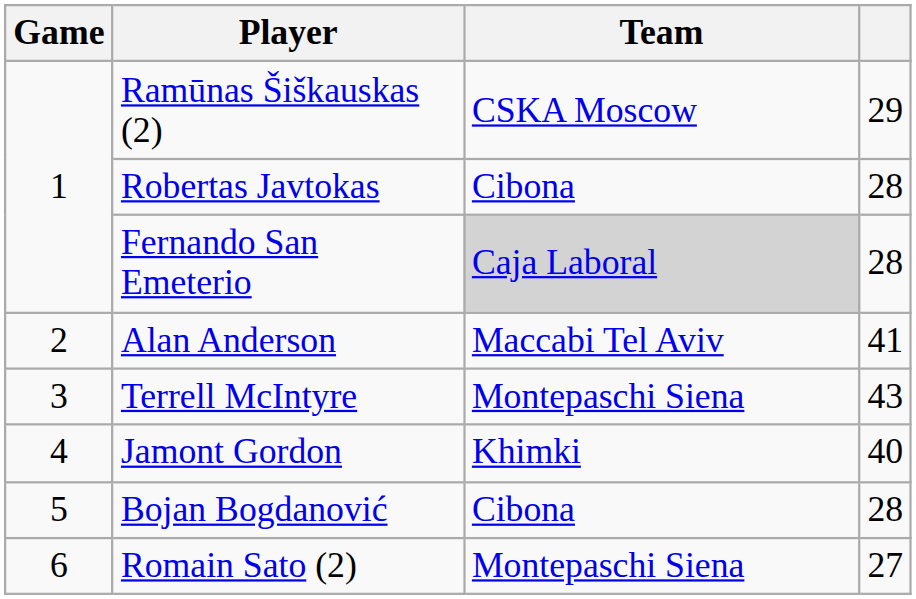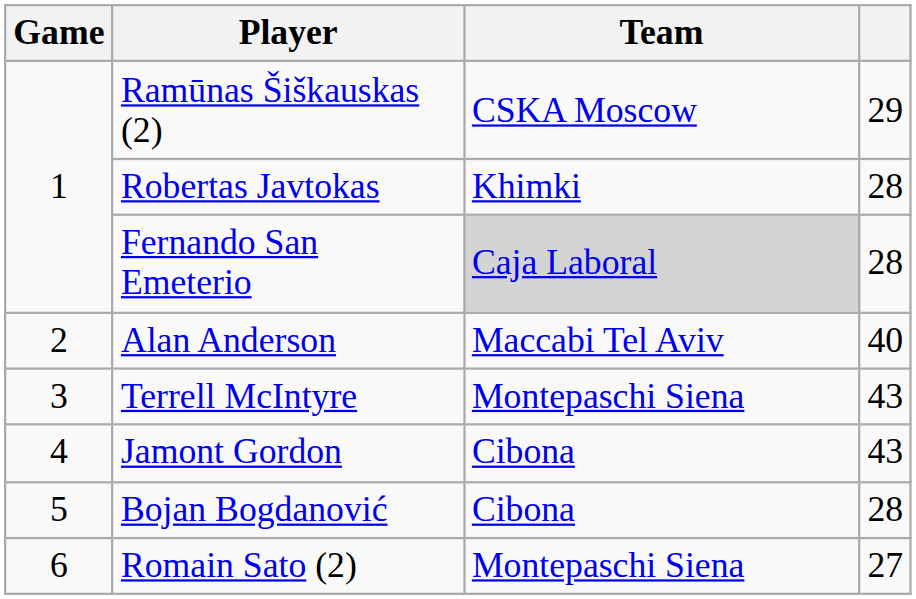 <table class="wikitable sortable" style="text-align: center;">
 <tr>
 <th style="text-align:center;">Game</th>
 <th style="text-align:center; width:150px;">Player</th>
 <th style="text-align:center; width:170px;">Team</th>
 <th style="text-align:center;"></th>
 </tr>
 <tr>
 <td rowspan=3>1</td>
 <td align="left"> <a href='#'>Ramūnas Šiškauskas</a> (2)</td>
 <td align="left"> <a href='#'>CSKA Moscow</a></td>
 <td>29</td>
 </tr>
 <tr>
 <td align="left"> <a href='#'>Robertas Javtokas</a></td>
-<td align="left"> <a href='#'>Cibona</a></td>
+<td align="left"> <a href='#'>Khimki</a></td>
 <td>28</td>
 </tr>
 <tr>
 <td align="left"> <a href='#'>Fernando San Emeterio</a></td>
 <td align="left" style="background: lightgrey;"> <a href='#'>Caja Laboral</a></td>
 <td>28</td>
 </tr>
 <tr>
 <td>2</td>
 <td align="left"> <a href='#'>Alan Anderson</a></td>
 <td align="left"> <a href='#'>Maccabi Tel Aviv</a></td>
-<td>41</td>
+<td>40</td>
 </tr>
 <tr>
 <td>3</td>
 <td align="left"> <a href='#'>Terrell McIntyre</a></td>
 <td align="left"> <a href='#'>Montepaschi Siena</a></td>
 <td>43</td>
 </tr>
 <tr>
 <td>4</td>
 <td align="left"> <a href='#'>Jamont Gordon</a></td>
-<td align="left"> <a href='#'>Khimki</a></td>
-<td>40</td>
+<td align="left"> <a href='#'>Cibona</a></td>
+<td>43</td>
 </tr>
 <tr>
 <td>5</td>
 <td align="left"> <a href='#'>Bojan Bogdanović</a></td>
 <td align="left"> <a href='#'>Cibona</a></td>
 <td>28</td>
 </tr>
 <tr>
 <td>6</td>
 <td align="left"> <a href='#'>Romain Sato</a> (2)</td>
 <td align="left"> <a href='#'>Montepaschi Siena</a></td>
 <td>27</td>
 </tr>
 </table>
